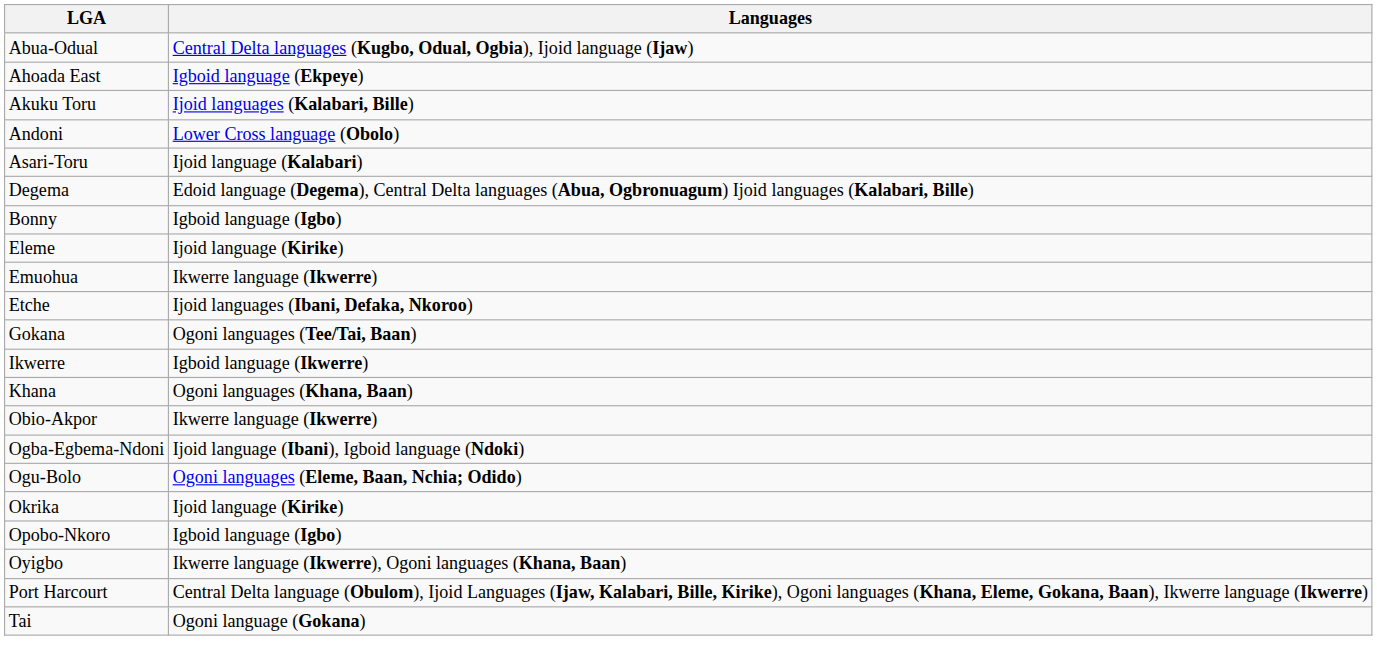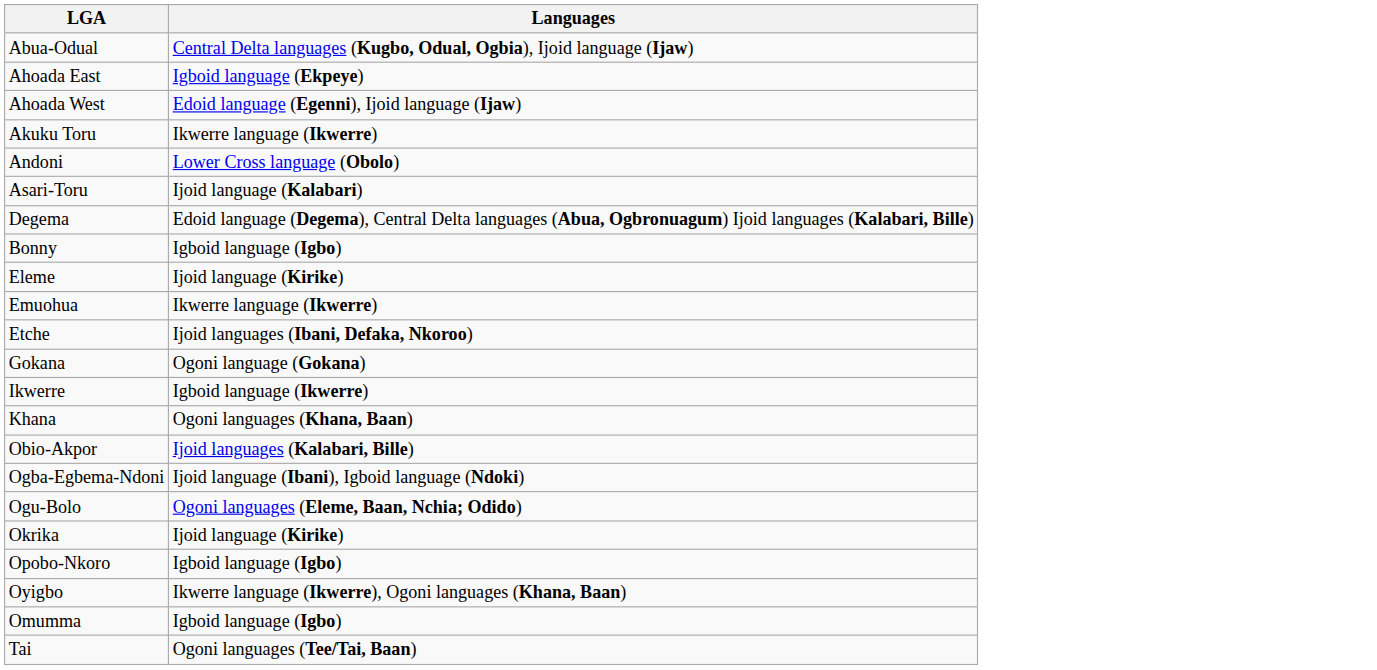 <table class="wikitable">
 <tr>
 <th>LGA</th>
 <th>Languages</th>
 </tr>
 <tr>
 <td>Abua-Odual</td>
 <td><a href='#'>Central Delta languages</a> (<strong>Kugbo, Odual, Ogbia</strong>), Ijoid language (<strong>Ijaw</strong>)</td>
 </tr>
 <tr>
 <td>Ahoada East</td>
 <td><a href='#'>Igboid language</a> (<strong>Ekpeye</strong>)</td>
 </tr>
 <tr>
+<td>Ahoada West</td>
+<td><a href='#'>Edoid language</a> (<strong>Egenni</strong>), Ijoid language (<strong>Ijaw</strong>)</td>
+</tr>
+<tr>
 <td>Akuku Toru</td>
-<td><a href='#'>Ijoid languages</a> (<strong>Kalabari, Bille</strong>)</td>
+<td>Ikwerre language (<strong>Ikwerre</strong>)</td>
 </tr>
 <tr>
 <td>Andoni</td>
 <td><a href='#'>Lower Cross language</a> (<strong>Obolo</strong>)</td>
 </tr>
 <tr>
 <td>Asari-Toru</td>
 <td>Ijoid language (<strong>Kalabari</strong>)</td>
 </tr>
 <tr>
 <td>Degema</td>
 <td>Edoid language (<strong>Degema</strong>), Central Delta languages (<strong>Abua, Ogbronuagum</strong>) Ijoid languages (<strong>Kalabari, Bille</strong>)</td>
 </tr>
 <tr>
 <td>Bonny</td>
 <td>Igboid language (<strong>Igbo</strong>)</td>
 </tr>
 <tr>
 <td>Eleme</td>
 <td>Ijoid language (<strong>Kirike</strong>)</td>
 </tr>
 <tr>
 <td>Emuohua</td>
 <td>Ikwerre language (<strong>Ikwerre</strong>)</td>
 </tr>
 <tr>
 <td>Etche</td>
 <td>Ijoid languages (<strong>Ibani, Defaka, Nkoroo</strong>)</td>
 </tr>
 <tr>
 <td>Gokana</td>
-<td>Ogoni languages (<strong>Tee/Tai, Baan</strong>)</td>
+<td>Ogoni language (<strong>Gokana</strong>)</td>
 </tr>
 <tr>
 <td>Ikwerre</td>
 <td>Igboid language (<strong>Ikwerre</strong>)</td>
 </tr>
 <tr>
 <td>Khana</td>
 <td>Ogoni languages (<strong>Khana, Baan</strong>)</td>
 </tr>
 <tr>
 <td>Obio-Akpor</td>
-<td>Ikwerre language (<strong>Ikwerre</strong>)</td>
+<td><a href='#'>Ijoid languages</a> (<strong>Kalabari, Bille</strong>)</td>
 </tr>
 <tr>
 <td>Ogba-Egbema-Ndoni</td>
 <td>Ijoid language (<strong>Ibani</strong>), Igboid language (<strong>Ndoki</strong>)</td>
 </tr>
 <tr>
 <td>Ogu-Bolo</td>
 <td><a href='#'>Ogoni languages</a> (<strong>Eleme, Baan, Nchia; Odido</strong>)</td>
 </tr>
 <tr>
 <td>Okrika</td>
 <td>Ijoid language (<strong>Kirike</strong>)</td>
 </tr>
 <tr>
 <td>Opobo-Nkoro</td>
 <td>Igboid language (<strong>Igbo</strong>)</td>
 </tr>
 <tr>
 <td>Oyigbo</td>
 <td>Ikwerre language (<strong>Ikwerre</strong>), Ogoni languages (<strong>Khana, Baan</strong>)</td>
 </tr>
 <tr>
-<td>Port Harcourt</td>
-<td>Central Delta language (<strong>Obulom</strong>), Ijoid Languages (<strong>Ijaw, Kalabari, Bille, Kirike</strong>), Ogoni languages (<strong>Khana, Eleme, Gokana, Baan</strong>), Ikwerre language (<strong>Ikwerre</strong>)</td>
+<td>Omumma</td>
+<td>Igboid language (<strong>Igbo</strong>)</td>
 </tr>
 <tr>
 <td>Tai</td>
-<td>Ogoni language (<strong>Gokana</strong>)</td>
+<td>Ogoni languages (<strong>Tee/Tai, Baan</strong>)</td>
 </tr>
 </table>
